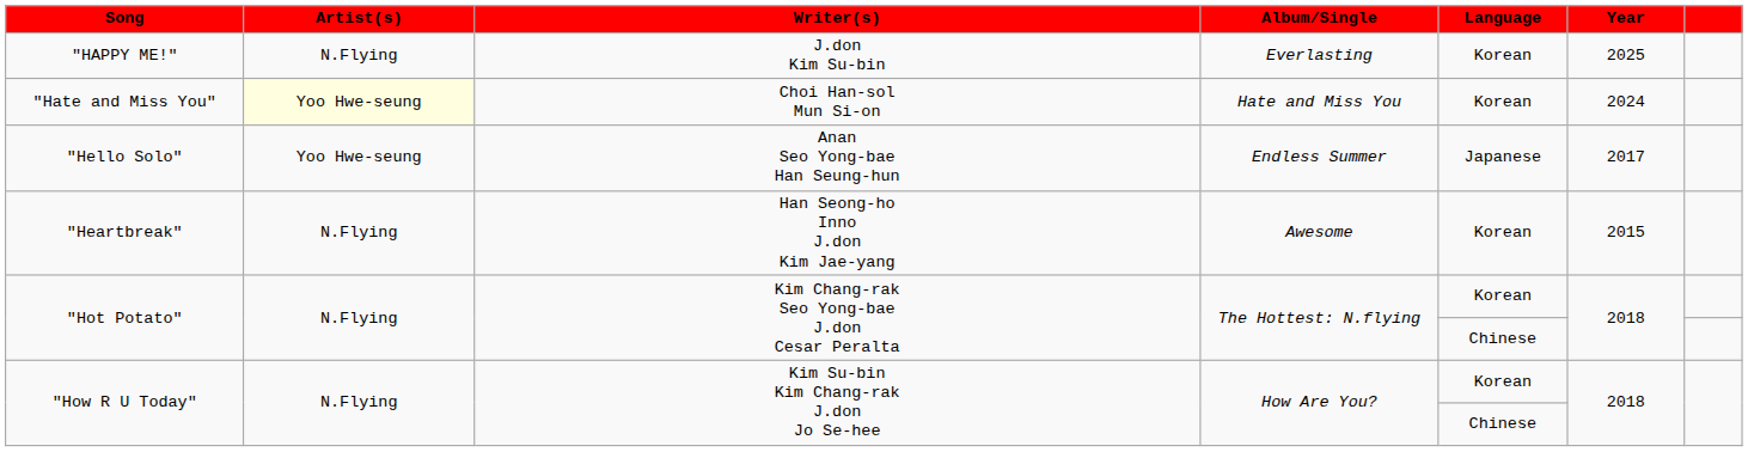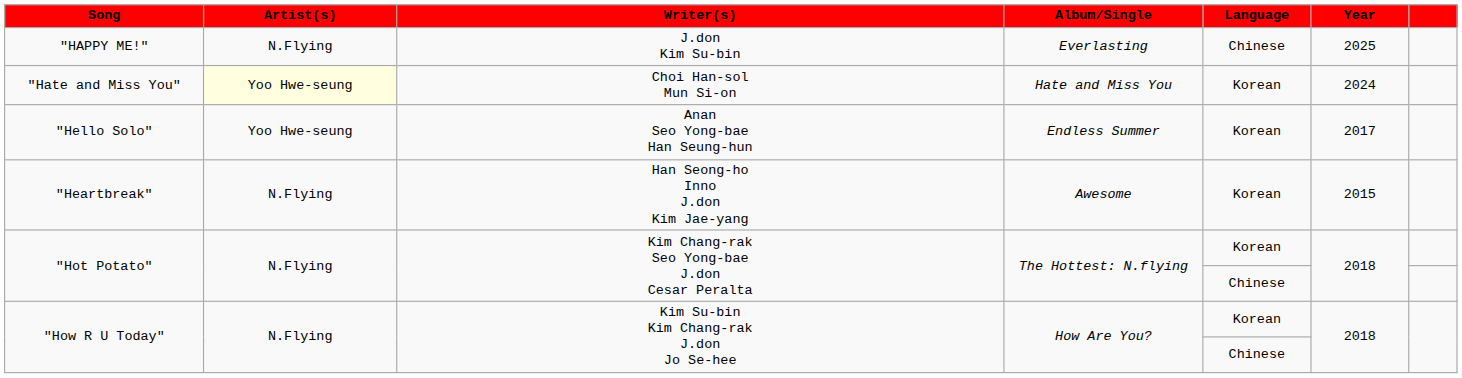 <table class="wikitable" style="margin:0.5em auto; clear:both; font-size:.9em; text-align:center; width:100%">
 <tr>
 <th style="width:200px; background:#FF0000;">Song</th>
 <th style="width:200px; background:#FF0000;">Artist(s)</th>
 <th style="width:700px; background:#FF0000;">Writer(s)</th>
 <th style="width:200px; background:#FF0000;">Album/Single</th>
 <th style="width:100px; background:#FF0000;">Language</th>
 <th style="width:100px; background:#FF0000;">Year</th>
 <th style="width:50px;  background:#FF0000;"></th>
 </tr>
 <tr>
 <td>"HAPPY ME!" </td>
 <td>N.Flying</td>
 <td>J.don <br> Kim Su-bin</td>
 <td><em>Everlasting</em></td>
-<td>Korean</td>
+<td>Chinese</td>
 <td>2025</td>
 <td></td>
 </tr>
 <tr>
 <td>"Hate and Miss You" </td>
 <td style="background: lightyellow;">Yoo Hwe-seung</td>
 <td>Choi Han-sol <br> Mun Si-on</td>
 <td><em>Hate and Miss You</em></td>
 <td>Korean</td>
 <td>2024</td>
 <td></td>
 </tr>
 <tr>
 <td>"Hello Solo"</td>
 <td>Yoo Hwe-seung</td>
 <td>Anan <br> Seo Yong-bae <br> Han Seung-hun</td>
 <td><em>Endless Summer</em></td>
-<td>Japanese</td>
+<td>Korean</td>
 <td>2017</td>
 <td></td>
 </tr>
 <tr>
 <td>"Heartbreak" </td>
 <td>N.Flying</td>
 <td>Han Seong-ho <br> Inno <br> J.don <br> Kim Jae-yang</td>
 <td><em>Awesome</em></td>
 <td>Korean</td>
 <td>2015</td>
 <td></td>
 </tr>
 <tr>
 <td rowspan=2>"Hot Potato" </td>
 <td rowspan=2>N.Flying</td>
 <td rowspan=2>Kim Chang-rak <br> Seo Yong-bae <br> J.don <br> Cesar Peralta</td>
 <td rowspan=2><em>The Hottest: N.flying</em></td>
 <td>Korean</td>
 <td rowspan=2>2018</td>
 <td></td>
 </tr>
 <tr>
 <td>Chinese</td>
 <td></td>
 </tr>
 <tr>
 <td rowspan=2>"How R U Today"</td>
 <td rowspan=2>N.Flying</td>
 <td rowspan=2>Kim Su-bin <br> Kim Chang-rak <br> J.don <br> Jo Se-hee</td>
 <td rowspan=2><em>How Are You?</em></td>
 <td>Korean</td>
 <td rowspan=2>2018</td>
 <td rowspan=2></td>
 </tr>
 <tr>
 <td>Chinese</td>
 </tr>
 </table>
